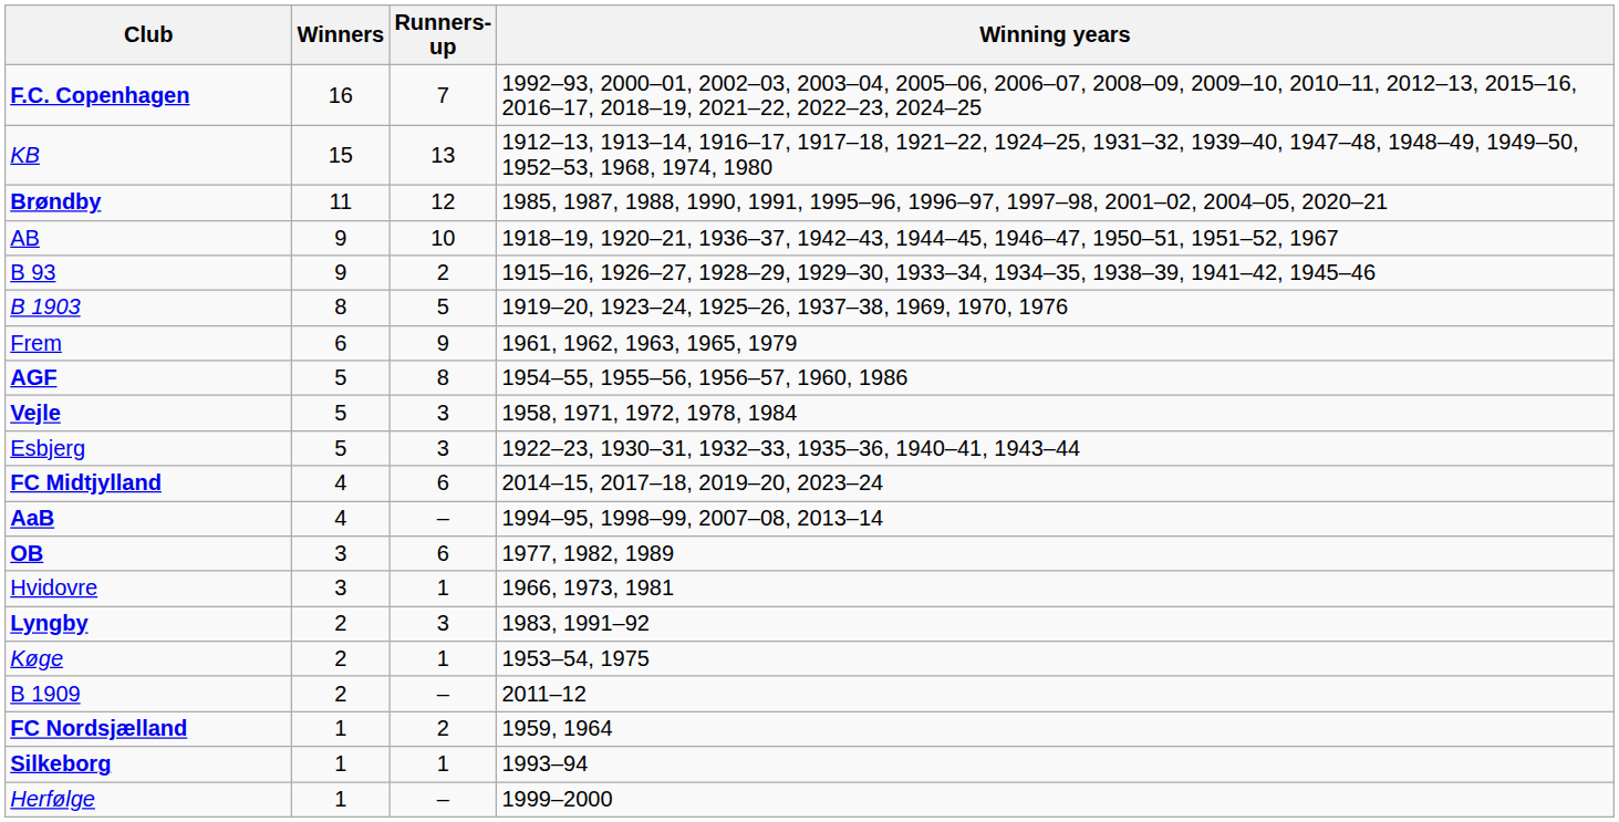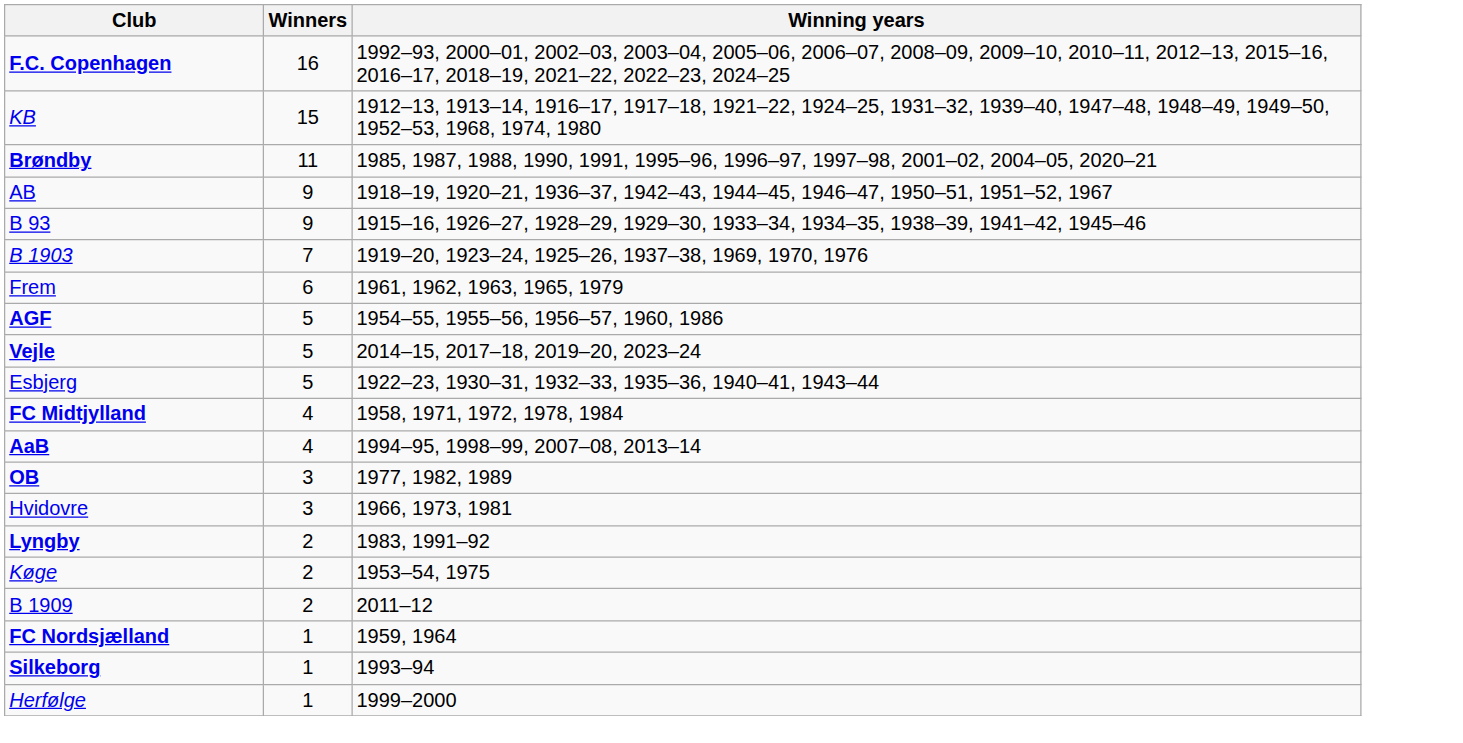 <table class="wikitable">
 <tr>
 <th width="200px">Club</th>
 <th width="3px">Winners</th>
-<th width="3px">Runners-up</th>
 <th width="800px">Winning years</th>
 </tr>
 <tr>
 <td><strong><a href='#'>F.C. Copenhagen</a></strong> </td>
 <td align="center">16</td>
-<td align="center">7</td>
 <td>1992–93, 2000–01, 2002–03, 2003–04, 2005–06, 2006–07, 2008–09, 2009–10, 2010–11, 2012–13, 2015–16, 2016–17, 2018–19, 2021–22, 2022–23, 2024–25</td>
 </tr>
 <tr>
 <td><em><a href='#'>KB</a></em></td>
 <td align="center">15</td>
-<td align="center">13</td>
 <td>1912–13, 1913–14, 1916–17, 1917–18, 1921–22, 1924–25, 1931–32, 1939–40, 1947–48, 1948–49, 1949–50, 1952–53, 1968, 1974, 1980</td>
 </tr>
 <tr>
 <td><strong><a href='#'>Brøndby</a> </strong></td>
 <td align="center">11</td>
-<td align="center">12</td>
 <td>1985, 1987, 1988, 1990, 1991, 1995–96, 1996–97, 1997–98, 2001–02, 2004–05, 2020–21</td>
 </tr>
 <tr>
 <td><a href='#'>AB</a> </td>
 <td align="center">9</td>
-<td align="center">10</td>
 <td>1918–19, 1920–21, 1936–37, 1942–43, 1944–45, 1946–47, 1950–51, 1951–52, 1967</td>
 </tr>
 <tr>
 <td><a href='#'>B 93</a> </td>
 <td align="center">9</td>
-<td align="center">2</td>
 <td>1915–16, 1926–27, 1928–29, 1929–30, 1933–34, 1934–35, 1938–39, 1941–42, 1945–46</td>
 </tr>
 <tr>
 <td><em><a href='#'>B 1903</a></em> </td>
-<td align="center">8</td>
-<td align="center">5</td>
+<td align="center">7</td>
 <td>1919–20, 1923–24, 1925–26, 1937–38, 1969, 1970, 1976</td>
 </tr>
 <tr>
 <td><a href='#'>Frem</a> </td>
 <td align="center">6</td>
-<td align="center">9</td>
 <td>1961, 1962, 1963, 1965, 1979</td>
 </tr>
 <tr>
 <td><strong><a href='#'>AGF</a> </strong></td>
 <td align="center">5</td>
-<td align="center">8</td>
 <td>1954–55, 1955–56, 1956–57, 1960, 1986</td>
 </tr>
 <tr>
 <td><strong><a href='#'>Vejle</a></strong></td>
 <td align="center">5</td>
-<td align="center">3</td>
-<td>1958, 1971, 1972, 1978, 1984</td>
+<td>2014–15, 2017–18, 2019–20, 2023–24</td>
 </tr>
 <tr>
 <td><a href='#'>Esbjerg</a> </td>
 <td align="center">5</td>
-<td align="center">3</td>
 <td>1922–23, 1930–31, 1932–33, 1935–36, 1940–41, 1943–44</td>
 </tr>
 <tr>
 <td><strong><a href='#'>FC Midtjylland</a></strong></td>
 <td align="center">4</td>
-<td align="center">6</td>
-<td>2014–15, 2017–18, 2019–20, 2023–24</td>
+<td>1958, 1971, 1972, 1978, 1984</td>
 </tr>
 <tr>
 <td><strong><a href='#'>AaB</a></strong></td>
 <td align="center">4</td>
-<td align="center">–</td>
 <td>1994–95, 1998–99, 2007–08, 2013–14</td>
 </tr>
 <tr>
 <td><strong><a href='#'>OB</a></strong></td>
 <td align="center">3</td>
-<td align="center">6</td>
 <td>1977, 1982, 1989</td>
 </tr>
 <tr>
 <td><a href='#'>Hvidovre</a></td>
 <td align="center">3</td>
-<td align="center">1</td>
 <td>1966, 1973, 1981</td>
 </tr>
 <tr>
 <td><strong><a href='#'>Lyngby</a></strong></td>
 <td align="center">2</td>
-<td align="center">3</td>
 <td>1983, 1991–92</td>
 </tr>
 <tr>
 <td><em><a href='#'>Køge</a></em></td>
 <td align="center">2</td>
-<td align="center">1</td>
 <td>1953–54, 1975</td>
 </tr>
 <tr>
 <td><a href='#'>B 1909</a></td>
 <td align="center">2</td>
-<td align="center">–</td>
 <td>2011–12</td>
 </tr>
 <tr>
 <td><strong><a href='#'>FC Nordsjælland</a></strong></td>
 <td align="center">1</td>
-<td align="center">2</td>
 <td>1959, 1964</td>
 </tr>
 <tr>
 <td><strong><a href='#'>Silkeborg</a></strong></td>
-<td align="center">1</td>
 <td align="center">1</td>
 <td>1993–94</td>
 </tr>
 <tr>
 <td><em><a href='#'>Herfølge</a></em></td>
 <td align="center">1</td>
-<td align="center">–</td>
 <td>1999–2000</td>
 </tr>
 </table>
